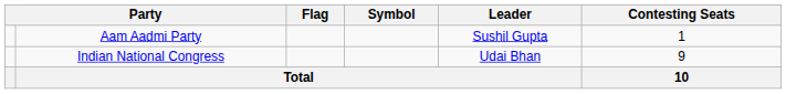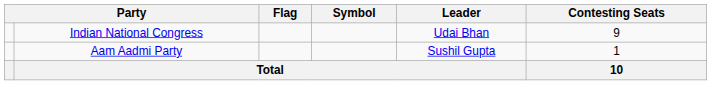 <table class="wikitable" width="60%" style="text-align:center">
 <tr>
 <th colspan="2">Party</th>
 <th>Flag</th>
 <th>Symbol</th>
 <th>Leader</th>
 <th>Contesting Seats</th>
 </tr>
 <tr>
 <td></td>
+<td><a href='#'>Indian National Congress</a></td>
+<td></td>
+<td></td>
+<td><a href='#'>Udai Bhan</a></td>
+<td>9</td>
+</tr>
+<tr>
+<td></td>
 <td><a href='#'>Aam Aadmi Party</a></td>
 <td></td>
 <td></td>
 <td><a href='#'>Sushil Gupta</a></td>
 <td>1</td>
 </tr>
 <tr>
-<td></td>
-<td><a href='#'>Indian National Congress</a></td>
-<td></td>
-<td></td>
-<td><a href='#'>Udai Bhan</a></td>
-<td>9</td>
-</tr>
-<tr>
 <th></th>
 <th Colspan=4>Total</th>
 <th>10</th>
 </tr>
 </table>
